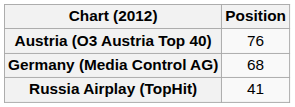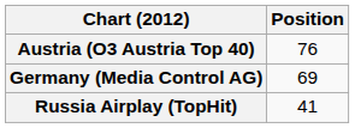 <table class="wikitable sortable plainrowheaders" style="text-align:center;">
 <tr>
 <th scope="col">Chart (2012)</th>
 <th scope="col">Position</th>
 </tr>
 <tr>
 <th scope="row">Austria (O3 Austria Top 40)</th>
 <td style="text-align:center;">76</td>
 </tr>
 <tr>
 <th scope="row">Germany (Media Control AG)</th>
-<td style="text-align:center;">68</td>
+<td style="text-align:center;">69</td>
 </tr>
 <tr>
 <th scope="row">Russia Airplay (TopHit)</th>
 <td>41</td>
 </tr>
 </table>
